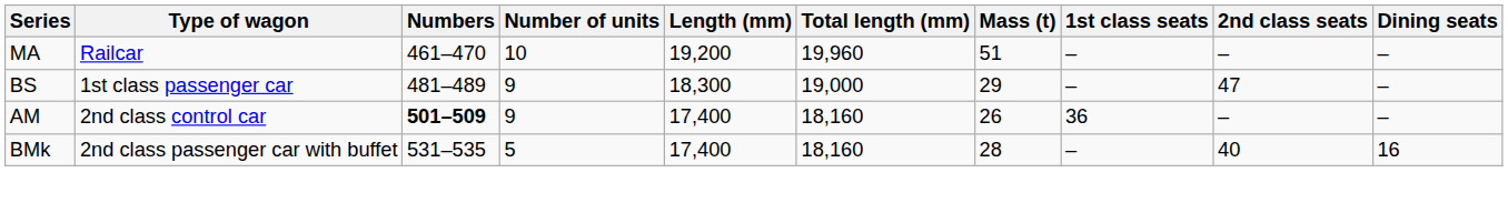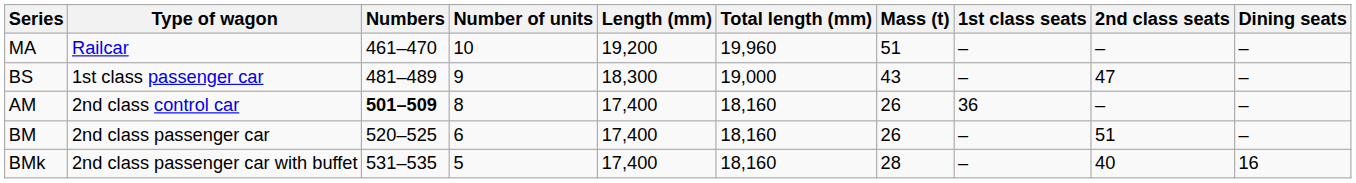 <table class="wikitable">
 <tr>
 <th>Series</th>
 <th>Type of wagon</th>
 <th>Numbers</th>
 <th>Number of units</th>
 <th>Length (mm)</th>
 <th>Total length (mm)</th>
 <th>Mass (t)</th>
 <th>1st class seats</th>
 <th>2nd class seats</th>
 <th>Dining seats</th>
 </tr>
 <tr>
 <td>MA</td>
 <td><a href='#'>Railcar</a></td>
 <td>461–470</td>
 <td>10</td>
 <td>19,200</td>
 <td>19,960</td>
 <td>51</td>
 <td>–</td>
 <td>–</td>
 <td>–</td>
 </tr>
 <tr>
 <td>BS</td>
 <td>1st class <a href='#'>passenger car</a></td>
 <td>481–489</td>
 <td>9</td>
 <td>18,300</td>
 <td>19,000</td>
-<td>29</td>
+<td>43</td>
 <td>–</td>
 <td>47</td>
 <td>–</td>
 </tr>
 <tr>
 <td>AM</td>
 <td>2nd class <a href='#'>control car</a></td>
 <td><strong>501–509</strong></td>
-<td>9</td>
+<td>8</td>
 <td>17,400</td>
 <td>18,160</td>
 <td>26</td>
 <td>36</td>
 <td>–</td>
+<td>–</td>
+</tr>
+<tr>
+<td>BM</td>
+<td>2nd class passenger car</td>
+<td>520–525</td>
+<td>6</td>
+<td>17,400</td>
+<td>18,160</td>
+<td>26</td>
+<td>–</td>
+<td>51</td>
 <td>–</td>
 </tr>
 <tr>
 <td>BMk</td>
 <td>2nd class passenger car with buffet</td>
 <td>531–535</td>
 <td>5</td>
 <td>17,400</td>
 <td>18,160</td>
 <td>28</td>
 <td>–</td>
 <td>40</td>
 <td>16</td>
 </tr>
 </table>
